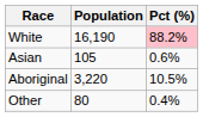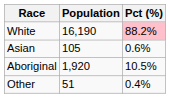 <table class="wikitable">
 <tr>
 <th>Race</th>
 <th>Population</th>
 <th>Pct (%)</th>
 </tr>
 <tr>
 <td>White</td>
 <td>16,190</td>
 <td style="background: pink;">88.2%</td>
 </tr>
 <tr>
 <td>Asian</td>
 <td>105</td>
 <td>0.6%</td>
 </tr>
 <tr>
 <td>Aboriginal</td>
-<td>3,220</td>
+<td>1,920</td>
 <td>10.5%</td>
 </tr>
 <tr>
 <td>Other</td>
-<td>80</td>
+<td>51</td>
 <td>0.4%</td>
 </tr>
 </table>
